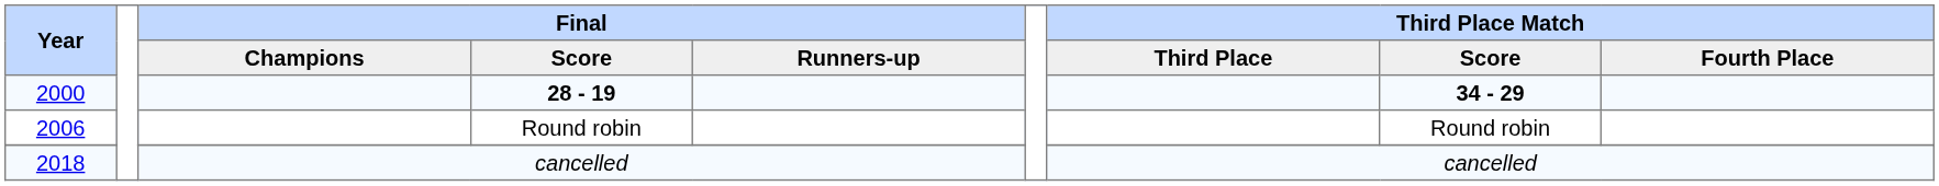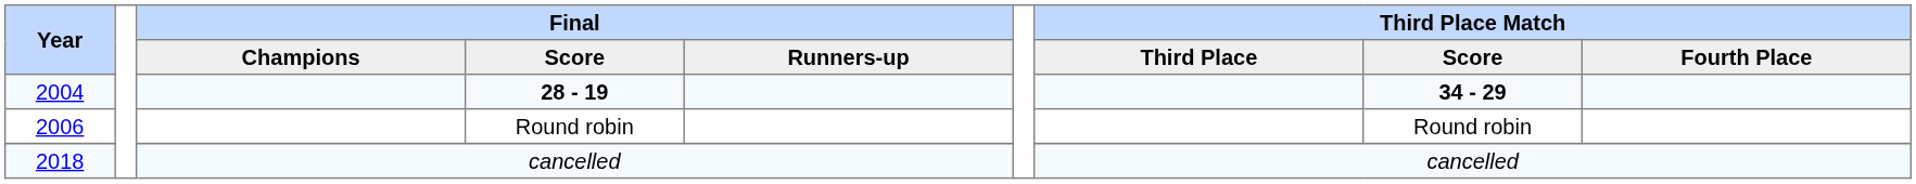 <table border=1 style="border-collapse:collapse; font-size:90%;" cellpadding=3 cellspacing=0 width=100%>
 <tr bgcolor=#C1D8FF>
 <th rowspan=2 width=5%>Year</th>
 <th width=1% rowspan=12 bgcolor=ffffff></th>
 <th colspan=3>Final</th>
 <th width=1% rowspan=12 bgcolor=ffffff></th>
 <th colspan=3>Third Place Match</th>
 </tr>
 <tr bgcolor=#EFEFEF>
 <th width=15%>Champions</th>
 <th width=10%>Score</th>
 <th width=15%>Runners-up</th>
 <th width=15%>Third Place</th>
 <th width=10%>Score</th>
 <th width=15%>Fourth Place</th>
 </tr>
 <tr align=center bgcolor=#F5FAFF>
-<td><a href='#'>2000</a></td>
+<td><a href='#'>2004</a></td>
 <td><strong></strong></td>
 <td><strong>28 - 19</strong></td>
 <td></td>
 <td></td>
 <td><strong>34 - 29</strong></td>
 <td></td>
 </tr>
 <tr align=center>
 <td><a href='#'>2006</a></td>
 <td><strong></strong></td>
 <td>Round robin</td>
 <td></td>
 <td></td>
 <td>Round robin</td>
 <td></td>
 </tr>
 <tr align=center bgcolor=#F5FAFF>
 </tr>
 <tr align=center bgcolor=#F5FAFF>
 <td><a href='#'>2018</a></td>
 <td colspan=3><em>cancelled</em></td>
 <td colspan=3><em>cancelled</em></td>
 </tr>
 </table>
